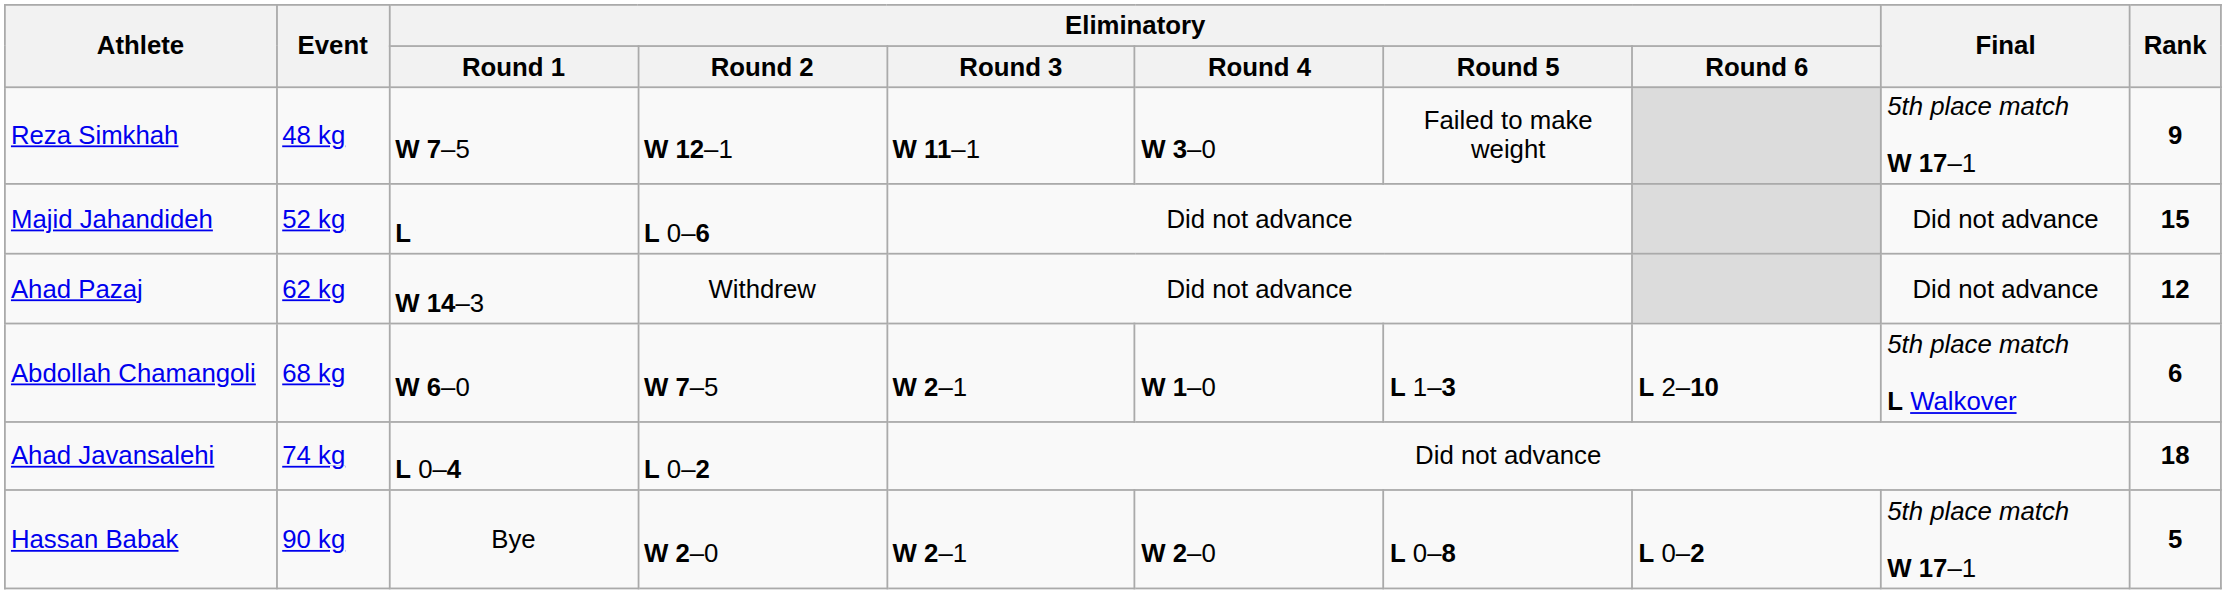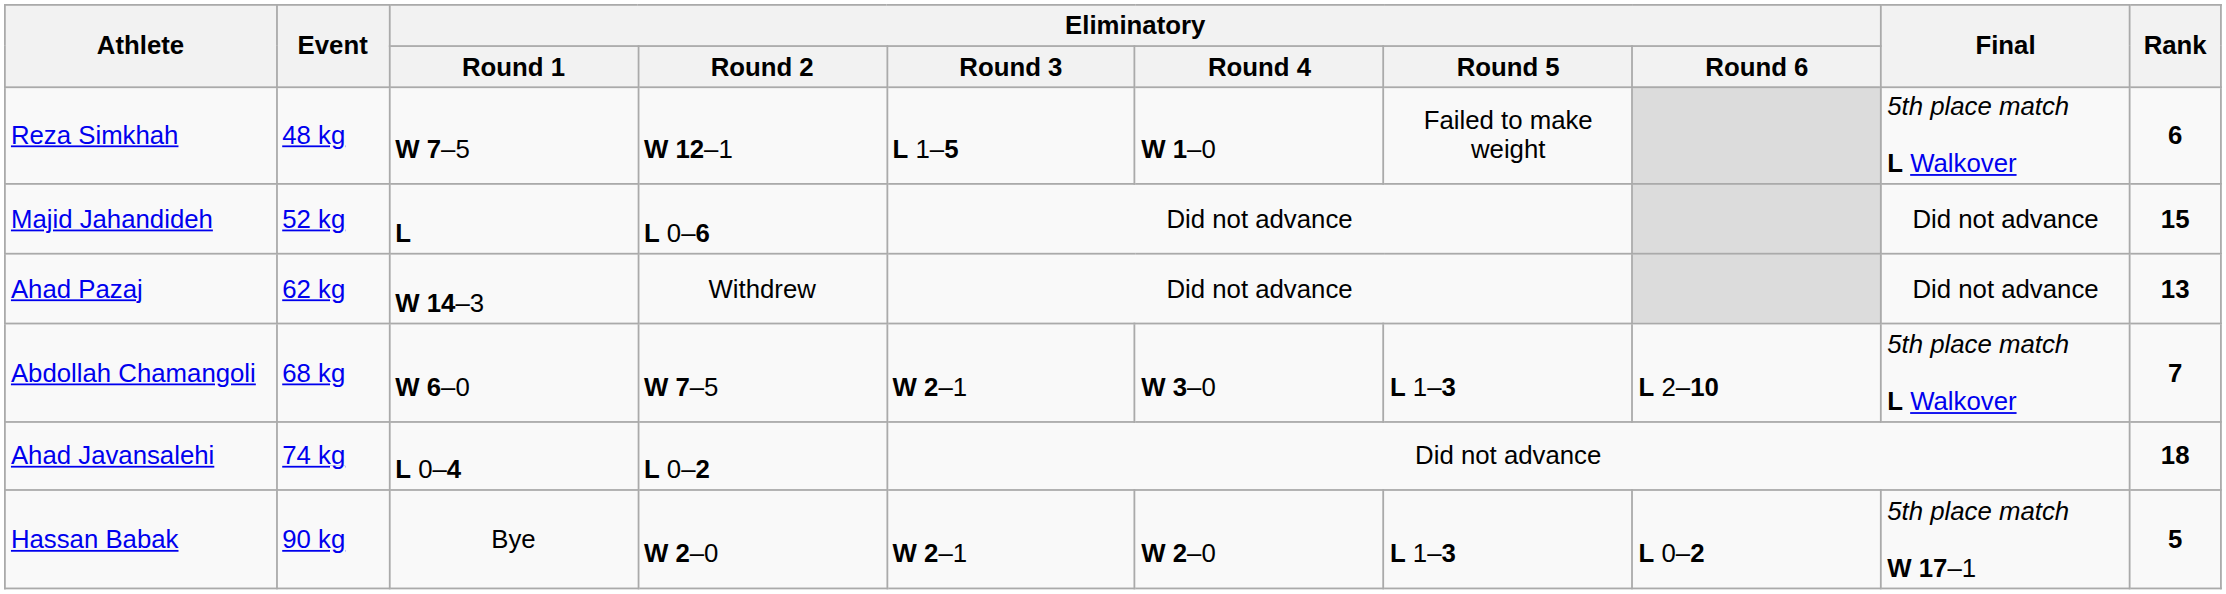 <table class="wikitable" width="98%" style="text-align:left; font-size:90%">
 <tr>
 <th rowspan="2" width="12%">Athlete</th>
 <th rowspan="2" width="5%">Event</th>
 <th colspan="6">Eliminatory</th>
 <th rowspan="2" width="11%">Final</th>
 <th rowspan="2" width="4%">Rank</th>
 </tr>
 <tr>
 <th width="11%">Round 1</th>
 <th width="11%">Round 2</th>
 <th width="11%">Round 3</th>
 <th width="11%">Round 4</th>
 <th width="11%">Round 5</th>
 <th width="11%">Round 6</th>
 </tr>
 <tr>
 <td><a href='#'>Reza Simkhah</a></td>
 <td><a href='#'>48 kg</a></td>
 <td><br><strong>W</strong> <strong>7</strong>–5</td>
 <td><br><strong>W</strong> <strong>12</strong>–1</td>
-<td><br><strong>W</strong> <strong>11</strong>–1</td>
-<td><br><strong>W</strong> <strong>3</strong>–0</td>
+<td><br><strong>L</strong> 1–<strong>5</strong></td>
+<td><br><strong>W</strong> <strong>1</strong>–0</td>
 <td align=center>Failed to make weight</td>
 <td bgcolor=#DCDCDC></td>
-<td><em>5th place match</em><br><br><strong>W</strong> <strong>17</strong>–1</td>
-<td align=center><strong>9</strong></td>
+<td><em>5th place match</em><br><br><strong>L</strong> <a href='#'>Walkover</a></td>
+<td align=center><strong>6</strong></td>
 </tr>
 <tr>
 <td><a href='#'>Majid Jahandideh</a></td>
 <td><a href='#'>52 kg</a></td>
 <td><br><strong>L</strong> </td>
 <td><br><strong>L</strong> 0–<strong>6</strong></td>
 <td colspan=3 align=center>Did not advance</td>
 <td bgcolor=#DCDCDC></td>
 <td align=center>Did not advance</td>
 <td align=center><strong>15</strong></td>
 </tr>
 <tr>
 <td><a href='#'>Ahad Pazaj</a></td>
 <td><a href='#'>62 kg</a></td>
 <td><br><strong>W</strong> <strong>14</strong>–3</td>
 <td align=center>Withdrew</td>
 <td colspan=3 align=center>Did not advance</td>
 <td bgcolor=#DCDCDC></td>
 <td align=center>Did not advance</td>
-<td align=center><strong>12</strong></td>
+<td align=center><strong>13</strong></td>
 </tr>
 <tr>
 <td><a href='#'>Abdollah Chamangoli</a></td>
 <td><a href='#'>68 kg</a></td>
 <td><br><strong>W</strong> <strong>6</strong>–0</td>
 <td><br><strong>W</strong> <strong>7</strong>–5</td>
 <td><br><strong>W</strong> <strong>2</strong>–1</td>
-<td><br><strong>W</strong> <strong>1</strong>–0</td>
+<td><br><strong>W</strong> <strong>3</strong>–0</td>
 <td><br><strong>L</strong> 1–<strong>3</strong></td>
 <td><br><strong>L</strong> 2–<strong>10</strong></td>
 <td><em>5th place match</em><br><br><strong>L</strong> <a href='#'>Walkover</a></td>
-<td align=center><strong>6</strong></td>
+<td align=center><strong>7</strong></td>
 </tr>
 <tr>
 <td><a href='#'>Ahad Javansalehi</a></td>
 <td><a href='#'>74 kg</a></td>
 <td><br><strong>L</strong> 0–<strong>4</strong></td>
 <td><br><strong>L</strong> 0–<strong>2</strong></td>
 <td colspan=5 align=center>Did not advance</td>
 <td align=center><strong>18</strong></td>
 </tr>
 <tr>
 <td><a href='#'>Hassan Babak</a></td>
 <td><a href='#'>90 kg</a></td>
 <td align=center>Bye</td>
 <td><br><strong>W</strong> <strong>2</strong>–0</td>
 <td><br><strong>W</strong> <strong>2</strong>–1</td>
 <td><br><strong>W</strong> <strong>2</strong>–0</td>
-<td><br><strong>L</strong> 0–<strong>8</strong></td>
+<td><br><strong>L</strong> 1–<strong>3</strong></td>
 <td><br><strong>L</strong> 0–<strong>2</strong></td>
 <td><em>5th place match</em><br><br><strong>W</strong> <strong>17</strong>–1</td>
 <td align=center><strong>5</strong></td>
 </tr>
 </table>
